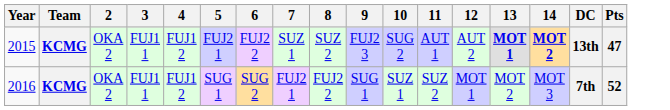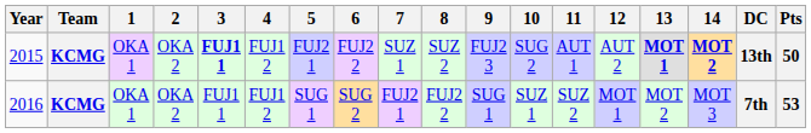 <table class="wikitable" style="text-align:center; font-size:85%">
 <tr>
 <th>Year</th>
 <th>Team</th>
+<th>1</th>
 <th>2</th>
 <th>3</th>
 <th>4</th>
 <th>5</th>
 <th>6</th>
 <th>7</th>
 <th>8</th>
 <th>9</th>
 <th>10</th>
 <th>11</th>
 <th>12</th>
 <th>13</th>
 <th>14</th>
 <th>DC</th>
 <th>Pts</th>
 </tr>
 <tr>
 <td><a href='#'>2015</a></td>
 <th nowrap><a href='#'>KCMG</a></th>
+<td style="background:#EFCFFF"><a href='#'>OKA<br>1</a><br></td>
 <td style="background:#DFFFDF"><a href='#'>OKA<br>2</a><br></td>
-<td style="background:#DFFFDF"><a href='#'>FUJ1<br>1</a><br></td>
+<td style="background:#DFFFDF"><strong><a href='#'>FUJ1<br>1</a><br></strong></td>
 <td style="background:#DFFFDF"><a href='#'>FUJ1<br>2</a><br></td>
 <td style="background:#CFCFFF"><a href='#'>FUJ2<br>1</a><br></td>
 <td style="background:#EFCFFF"><a href='#'>FUJ2<br>2</a><br></td>
 <td style="background:#DFFFDF"><a href='#'>SUZ<br>1</a><br></td>
 <td style="background:#DFFFDF"><a href='#'>SUZ<br>2</a><br></td>
 <td style="background:#CFCFFF"><a href='#'>FUJ2<br>3</a><br></td>
 <td style="background:#CFCFFF"><a href='#'>SUG<br>2</a><br></td>
 <td style="background:#CFCFFF"><a href='#'>AUT<br>1</a><br></td>
 <td style="background:#DFFFDF"><a href='#'>AUT<br>2</a><br></td>
 <td style="background:#DFDFDF"><strong><a href='#'>MOT<br>1</a><br></strong></td>
 <td style="background:#FFDF9F"><strong><a href='#'>MOT<br>2</a><br></strong></td>
 <th>13th</th>
-<th>47</th>
+<th>50</th>
 </tr>
 <tr>
 <td><a href='#'>2016</a></td>
 <th nowrap><a href='#'>KCMG</a></th>
+<td style="background:#DFFFDF"><a href='#'>OKA<br>1</a><br></td>
 <td style="background:#DFFFDF"><a href='#'>OKA<br>2</a><br></td>
 <td style="background:#DFFFDF"><a href='#'>FUJ1<br>1</a><br></td>
 <td style="background:#DFFFDF"><a href='#'>FUJ1<br>2</a><br></td>
 <td style="background:#EFCFFF"><a href='#'>SUG<br>1</a><br></td>
 <td style="background:#FFDF9F"><a href='#'>SUG<br>2</a><br></td>
 <td style="background:#EFCFFF"><a href='#'>FUJ2<br>1</a><br></td>
 <td style="background:#DFFFDF"><a href='#'>FUJ2<br>2</a><br></td>
 <td style="background:#CFCFFF"><a href='#'>SUG<br>1</a><br></td>
 <td style="background:#DFFFDF"><a href='#'>SUZ<br>1</a><br></td>
 <td style="background:#DFFFDF"><a href='#'>SUZ<br>2</a><br></td>
 <td style="background:#CFCFFF"><a href='#'>MOT<br>1</a><br></td>
 <td style="background:#DFFFDF"><a href='#'>MOT<br>2</a><br></td>
 <td style="background:#CFCFFF"><a href='#'>MOT<br>3</a><br></td>
 <th>7th</th>
-<th>52</th>
+<th>53</th>
 </tr>
 </table>
